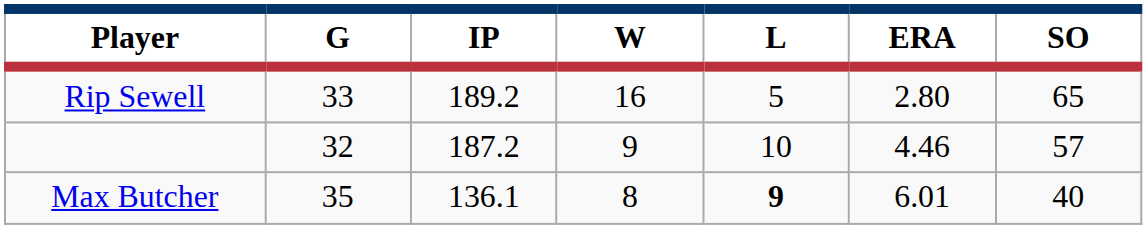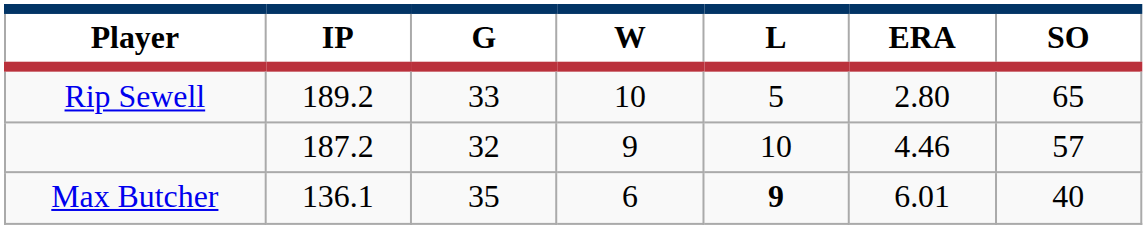 <table class="wikitable sortable">
 <tr>
 <th style="background:#FFFFFF; border-top:#023465 5px solid; border-bottom:#ba313c 5px solid;" width="16%">Player</th>
+<th style="background:#FFFFFF; border-top:#023465 5px solid; border-bottom:#ba313c 5px solid;" width="9%">IP</th>
 <th style="background:#FFFFFF; border-top:#023465 5px solid; border-bottom:#ba313c 5px solid;" width="9%">G</th>
-<th style="background:#FFFFFF; border-top:#023465 5px solid; border-bottom:#ba313c 5px solid;" width="9%">IP</th>
 <th style="background:#FFFFFF; border-top:#023465 5px solid; border-bottom:#ba313c 5px solid;" width="9%">W</th>
 <th style="background:#FFFFFF; border-top:#023465 5px solid; border-bottom:#ba313c 5px solid;" width="9%">L</th>
 <th style="background:#FFFFFF; border-top:#023465 5px solid; border-bottom:#ba313c 5px solid;" width="9%">ERA</th>
 <th style="background:#FFFFFF; border-top:#023465 5px solid; border-bottom:#ba313c 5px solid;" width="9%">SO</th>
 </tr>
 <tr align="center">
 <td><a href='#'>Rip Sewell</a></td>
+<td>189.2</td>
 <td>33</td>
-<td>189.2</td>
-<td>16</td>
+<td>10</td>
 <td>5</td>
 <td>2.80</td>
 <td>65</td>
 </tr>
 <tr align="center">
 <td></td>
+<td>187.2</td>
 <td>32</td>
-<td>187.2</td>
 <td>9</td>
 <td>10</td>
 <td>4.46</td>
 <td>57</td>
 </tr>
 <tr align="center">
 <td><a href='#'>Max Butcher</a></td>
+<td>136.1</td>
 <td>35</td>
-<td>136.1</td>
-<td>8</td>
+<td>6</td>
 <td><strong>9</strong></td>
 <td>6.01</td>
 <td>40</td>
 </tr>
 </table>
